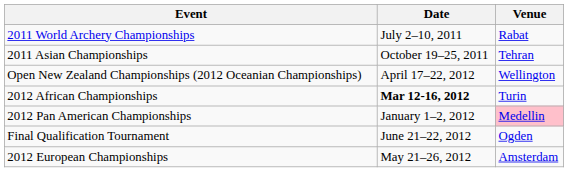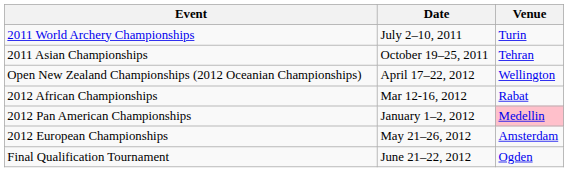 <table class="wikitable" width=700>
 <tr>
 <th>Event</th>
 <th>Date</th>
 <th>Venue</th>
 </tr>
 <tr>
 <td><a href='#'>2011 World Archery Championships</a></td>
 <td>July 2–10, 2011</td>
-<td> <a href='#'>Rabat</a></td>
+<td> <a href='#'>Turin</a></td>
 </tr>
 <tr>
 <td>2011 Asian Championships</td>
 <td>October 19–25, 2011</td>
 <td> <a href='#'>Tehran</a></td>
 </tr>
 <tr>
 <td>Open New Zealand Championships (2012 Oceanian Championships)</td>
 <td>April 17–22, 2012</td>
 <td> <a href='#'>Wellington</a></td>
 </tr>
 <tr>
 <td>2012 African Championships</td>
-<td><strong>Mar 12-16, 2012</strong></td>
-<td> <a href='#'>Turin</a></td>
+<td>Mar 12-16, 2012</td>
+<td> <a href='#'>Rabat</a></td>
 </tr>
 <tr>
 <td>2012 Pan American Championships</td>
 <td>January 1–2, 2012</td>
 <td style="background: pink;"> <a href='#'>Medellin</a></td>
 </tr>
 <tr>
+<td>2012 European Championships</td>
+<td>May 21–26, 2012</td>
+<td> <a href='#'>Amsterdam</a></td>
+</tr>
+<tr>
 <td>Final Qualification Tournament</td>
 <td>June 21–22, 2012</td>
 <td> <a href='#'>Ogden</a></td>
 </tr>
-<tr>
-<td>2012 European Championships</td>
-<td>May 21–26, 2012</td>
-<td> <a href='#'>Amsterdam</a></td>
-</tr>
 </table>
